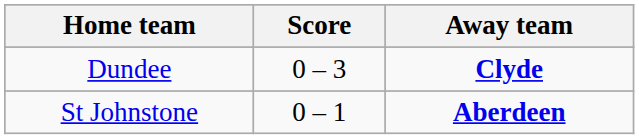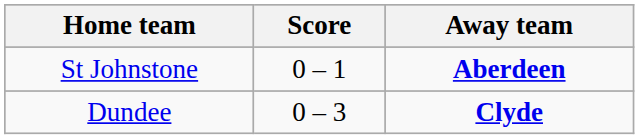 <table class="wikitable" style="text-align: center">
 <tr>
 <th width=140>Home team</th>
 <th width=70>Score</th>
 <th width=140>Away team</th>
 </tr>
 <tr>
+<td><a href='#'>St Johnstone</a></td>
+<td>0 – 1</td>
+<td><strong><a href='#'>Aberdeen</a></strong></td>
+</tr>
+<tr>
 <td><a href='#'>Dundee</a></td>
 <td>0 – 3</td>
 <td><strong><a href='#'>Clyde</a></strong></td>
 </tr>
-<tr>
-<td><a href='#'>St Johnstone</a></td>
-<td>0 – 1</td>
-<td><strong><a href='#'>Aberdeen</a></strong></td>
-</tr>
 </table>
